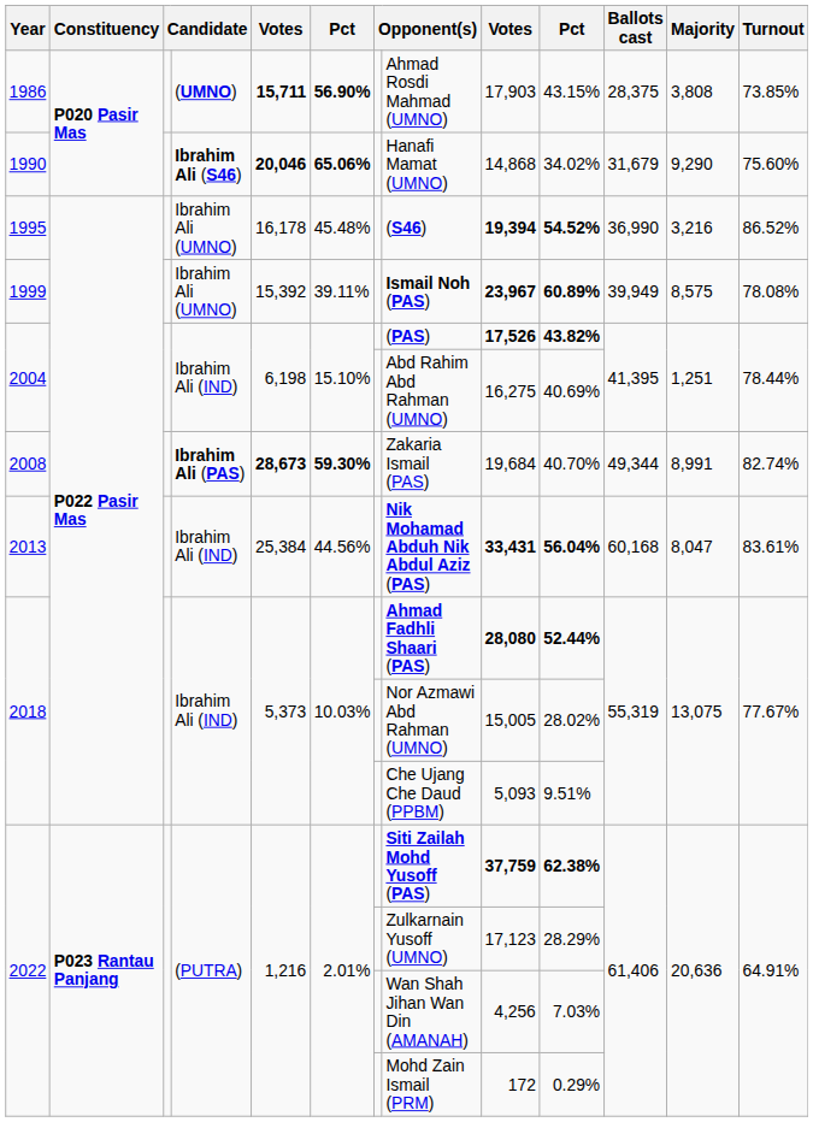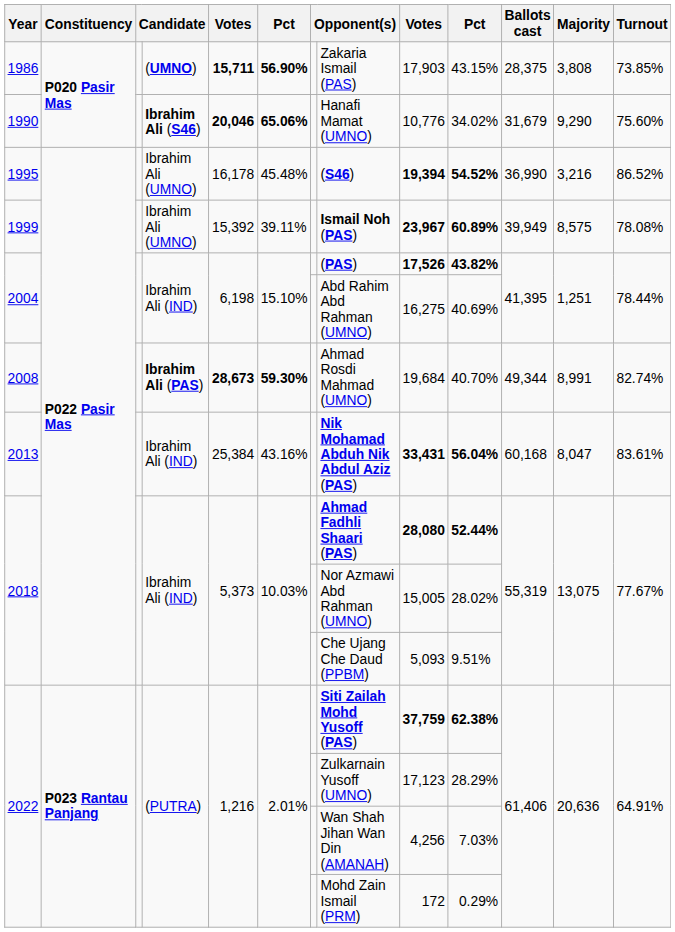 <table class="wikitable" style="margin:0.5em ; font-size:95%">
 <tr>
 <th>Year</th>
 <th>Constituency</th>
 <th colspan=2>Candidate</th>
 <th>Votes</th>
 <th>Pct</th>
 <th colspan=2>Opponent(s)</th>
 <th>Votes</th>
 <th>Pct</th>
 <th>Ballots cast</th>
 <th>Majority</th>
 <th>Turnout</th>
 </tr>
 <tr>
 <td><a href='#'>1986</a></td>
 <td rowspan=2><strong>P020 <a href='#'>Pasir Mas</a></strong></td>
 <td></td>
 <td> (<a href='#'><strong>UMNO</strong></a>)</td>
 <td align="right"><strong>15,711</strong></td>
 <td><strong>56.90%</strong></td>
 <td></td>
-<td>Ahmad Rosdi Mahmad (<a href='#'>UMNO</a>)</td>
+<td>Zakaria Ismail (<a href='#'>PAS</a>)</td>
 <td align="right">17,903</td>
 <td>43.15%</td>
 <td>28,375</td>
 <td>3,808</td>
 <td>73.85%</td>
 </tr>
 <tr>
 <td><a href='#'>1990</a></td>
 <td></td>
 <td><strong>Ibrahim Ali</strong> (<a href='#'><strong>S46</strong></a>)</td>
 <td align="right"><strong>20,046</strong></td>
 <td><strong>65.06%</strong></td>
 <td></td>
 <td>Hanafi Mamat (<a href='#'>UMNO</a>)</td>
-<td align="right">14,868</td>
+<td align="right">10,776</td>
 <td>34.02%</td>
 <td>31,679</td>
 <td>9,290</td>
 <td>75.60%</td>
 </tr>
 <tr>
 <td><a href='#'>1995</a></td>
 <td rowspan=9><strong>P022 <a href='#'>Pasir Mas</a></strong></td>
 <td></td>
 <td>Ibrahim Ali (<a href='#'>UMNO</a>)</td>
 <td align="right">16,178</td>
 <td>45.48%</td>
 <td></td>
 <td> (<a href='#'><strong>S46</strong></a>)</td>
 <td align="right"><strong>19,394</strong></td>
 <td><strong>54.52%</strong></td>
 <td>36,990</td>
 <td>3,216</td>
 <td>86.52%</td>
 </tr>
 <tr>
 <td><a href='#'>1999</a></td>
 <td></td>
 <td>Ibrahim Ali (<a href='#'>UMNO</a>)</td>
 <td align="right">15,392</td>
 <td>39.11%</td>
 <td></td>
 <td><strong>Ismail Noh</strong> (<a href='#'><strong>PAS</strong></a>)</td>
 <td align="right"><strong>23,967</strong></td>
 <td><strong>60.89%</strong></td>
 <td>39,949</td>
 <td>8,575</td>
 <td>78.08%</td>
 </tr>
 <tr>
 <td rowspan=2><a href='#'>2004</a></td>
 <td rowspan=2 ></td>
 <td rowspan=2>Ibrahim Ali (<a href='#'>IND</a>)</td>
 <td rowspan=2 align="right">6,198</td>
 <td rowspan=2>15.10%</td>
 <td></td>
 <td> (<a href='#'><strong>PAS</strong></a>)</td>
 <td align="right"><strong>17,526</strong></td>
 <td><strong>43.82%</strong></td>
 <td rowspan=2>41,395</td>
 <td rowspan=2>1,251</td>
 <td rowspan=2>78.44%</td>
 </tr>
 <tr>
 <td></td>
 <td>Abd Rahim Abd Rahman (<a href='#'>UMNO</a>)</td>
 <td align="right">16,275</td>
 <td>40.69%</td>
 </tr>
 <tr>
 <td><a href='#'>2008</a></td>
 <td></td>
 <td><strong>Ibrahim Ali</strong> (<a href='#'><strong>PAS</strong></a>)</td>
 <td align="right"><strong>28,673</strong></td>
 <td><strong>59.30%</strong></td>
 <td></td>
-<td>Zakaria Ismail (<a href='#'>PAS</a>)</td>
+<td>Ahmad Rosdi Mahmad (<a href='#'>UMNO</a>)</td>
 <td align="right">19,684</td>
 <td>40.70%</td>
 <td>49,344</td>
 <td>8,991</td>
 <td>82.74%</td>
 </tr>
 <tr>
 <td><a href='#'>2013</a></td>
 <td></td>
 <td>Ibrahim Ali (<a href='#'>IND</a>)</td>
 <td>25,384</td>
-<td>44.56%</td>
+<td>43.16%</td>
 <td></td>
 <td><strong><a href='#'>Nik Mohamad Abduh Nik Abdul Aziz</a></strong> (<a href='#'><strong>PAS</strong></a>)</td>
 <td align="right"><strong>33,431</strong></td>
 <td><strong>56.04%</strong></td>
 <td>60,168</td>
 <td>8,047</td>
 <td>83.61%</td>
 </tr>
 <tr>
 <td rowspan=3><a href='#'>2018</a></td>
 <td rowspan=3 ></td>
 <td rowspan=3>Ibrahim Ali (<a href='#'>IND</a>)</td>
 <td rowspan=3 align="right">5,373</td>
 <td rowspan=3>10.03%</td>
 <td></td>
 <td><strong><a href='#'>Ahmad Fadhli Shaari</a></strong> (<a href='#'><strong>PAS</strong></a>)</td>
 <td align="right"><strong>28,080</strong></td>
 <td><strong>52.44%</strong></td>
 <td rowspan=3>55,319</td>
 <td rowspan=3>13,075</td>
 <td rowspan=3>77.67%</td>
 </tr>
 <tr>
 <td></td>
 <td>Nor Azmawi Abd Rahman (<a href='#'>UMNO</a>)</td>
 <td align="right">15,005</td>
 <td>28.02%</td>
 </tr>
 <tr>
 <td></td>
 <td>Che Ujang Che Daud (<a href='#'>PPBM</a>)</td>
 <td align="right">5,093</td>
 <td>9.51%</td>
 </tr>
 <tr>
 <td rowspan=4><a href='#'>2022</a></td>
 <td rowspan=4><strong>P023 <a href='#'>Rantau Panjang</a></strong></td>
 <td rowspan=4 ></td>
 <td rowspan=4> (<a href='#'>PUTRA</a>)</td>
 <td rowspan=4 align="right">1,216</td>
 <td rowspan=4 align=right>2.01%</td>
 <td></td>
 <td><strong><a href='#'>Siti Zailah Mohd Yusoff</a></strong> (<strong><a href='#'>PAS</a></strong>)</td>
 <td align="right"><strong>37,759</strong></td>
 <td><strong>62.38%</strong></td>
 <td rowspan=4>61,406</td>
 <td rowspan=4>20,636</td>
 <td rowspan=4>64.91%</td>
 </tr>
 <tr>
 <td></td>
 <td>Zulkarnain Yusoff (<a href='#'>UMNO</a>)</td>
 <td align="right">17,123</td>
 <td>28.29%</td>
 </tr>
 <tr>
 <td></td>
 <td>Wan Shah Jihan Wan Din (<a href='#'>AMANAH</a>)</td>
 <td align="right">4,256</td>
 <td align=right>7.03%</td>
 </tr>
 <tr>
 <td bgcolor=></td>
 <td>Mohd Zain Ismail (<a href='#'>PRM</a>)</td>
 <td align="right">172</td>
 <td align=right>0.29%</td>
 </tr>
 </table>
